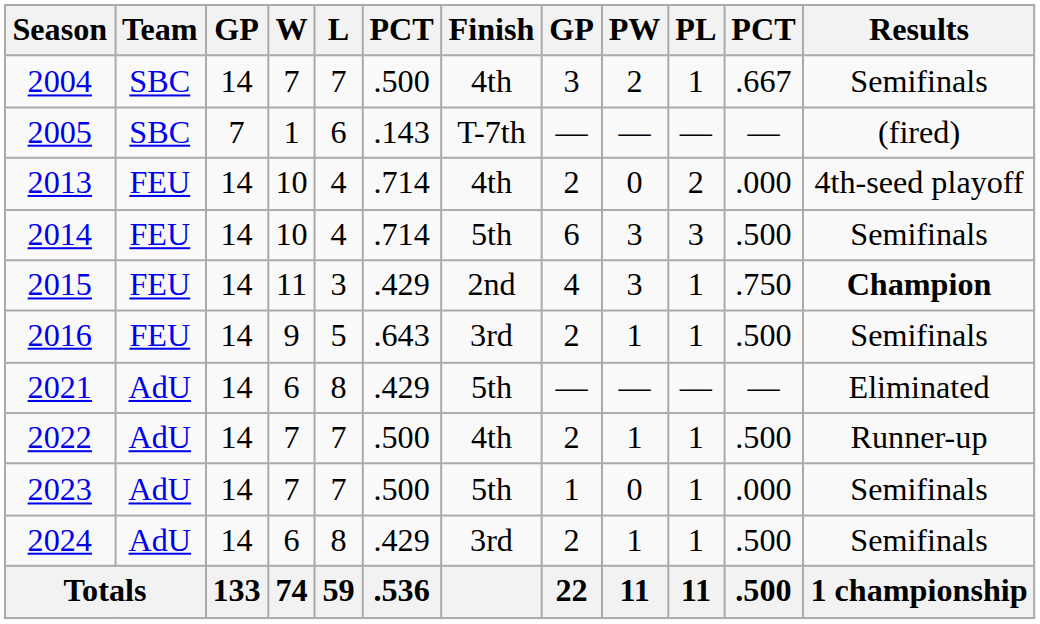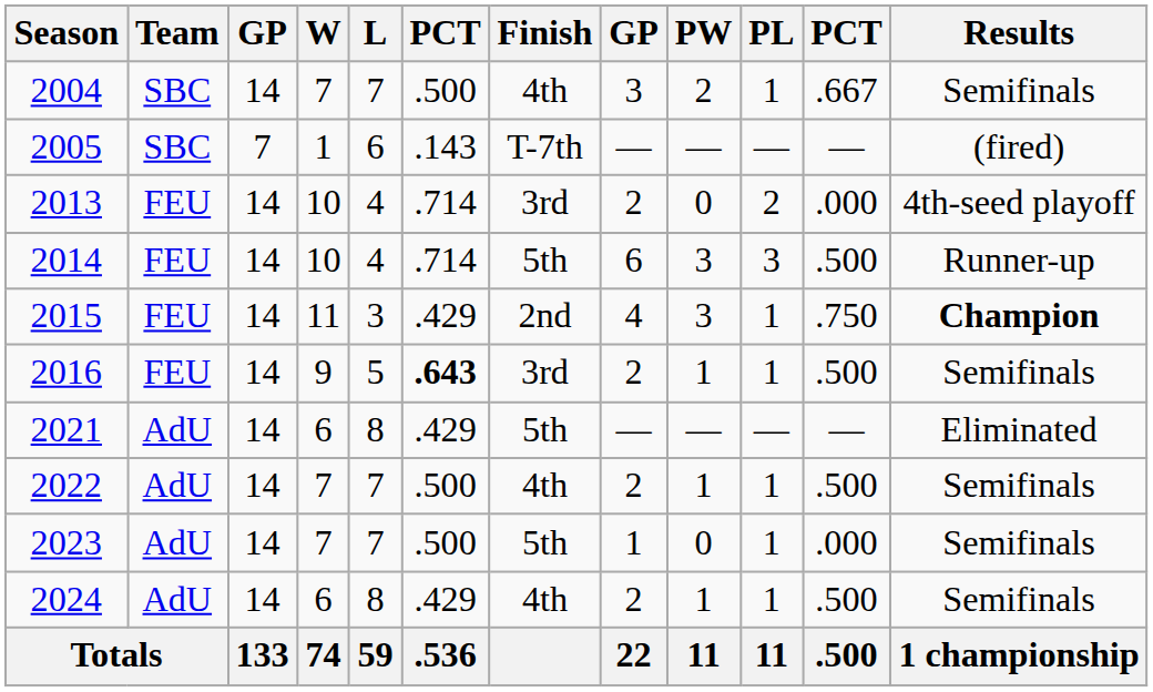 <table class=wikitable style="text-align:center">
 <tr>
 <th>Season</th>
 <th>Team</th>
 <th>GP</th>
 <th>W</th>
 <th>L</th>
 <th>PCT</th>
 <th>Finish</th>
 <th>GP</th>
 <th>PW</th>
 <th>PL</th>
 <th>PCT</th>
 <th>Results</th>
 </tr>
 <tr>
 <td><a href='#'>2004</a></td>
 <td><a href='#'>SBC</a></td>
 <td>14</td>
 <td>7</td>
 <td>7</td>
 <td>.500</td>
 <td>4th</td>
 <td>3</td>
 <td>2</td>
 <td>1</td>
 <td>.667</td>
 <td>Semifinals</td>
 </tr>
 <tr>
 <td><a href='#'>2005</a></td>
 <td><a href='#'>SBC</a></td>
 <td>7</td>
 <td>1</td>
 <td>6</td>
 <td>.143</td>
 <td>T-7th</td>
 <td>—</td>
 <td>—</td>
 <td>—</td>
 <td>—</td>
 <td>(fired)</td>
 </tr>
 <tr>
 <td><a href='#'>2013</a></td>
 <td><a href='#'>FEU</a></td>
 <td>14</td>
 <td>10</td>
 <td>4</td>
 <td>.714</td>
-<td>4th</td>
+<td>3rd</td>
 <td>2</td>
 <td>0</td>
 <td>2</td>
 <td>.000</td>
 <td>4th-seed playoff</td>
 </tr>
 <tr>
 <td><a href='#'>2014</a></td>
 <td><a href='#'>FEU</a></td>
 <td>14</td>
 <td>10</td>
 <td>4</td>
 <td>.714</td>
 <td>5th</td>
 <td>6</td>
 <td>3</td>
 <td>3</td>
 <td>.500</td>
-<td>Semifinals</td>
+<td>Runner-up</td>
 </tr>
 <tr>
 <td><a href='#'>2015</a></td>
 <td><a href='#'>FEU</a></td>
 <td>14</td>
 <td>11</td>
 <td>3</td>
 <td>.429</td>
 <td>2nd</td>
 <td>4</td>
 <td>3</td>
 <td>1</td>
 <td>.750</td>
 <td><strong>Champion</strong></td>
 </tr>
 <tr>
 <td><a href='#'>2016</a></td>
 <td><a href='#'>FEU</a></td>
 <td>14</td>
 <td>9</td>
 <td>5</td>
-<td>.643</td>
+<td><strong>.643</strong></td>
 <td>3rd</td>
 <td>2</td>
 <td>1</td>
 <td>1</td>
 <td>.500</td>
 <td>Semifinals</td>
 </tr>
 <tr>
 <td><a href='#'>2021</a></td>
 <td><a href='#'>AdU</a></td>
 <td>14</td>
 <td>6</td>
 <td>8</td>
 <td>.429</td>
 <td>5th</td>
 <td>—</td>
 <td>—</td>
 <td>—</td>
 <td>—</td>
 <td>Eliminated</td>
 </tr>
 <tr>
 <td><a href='#'>2022</a></td>
 <td><a href='#'>AdU</a></td>
 <td>14</td>
 <td>7</td>
 <td>7</td>
 <td>.500</td>
 <td>4th</td>
 <td>2</td>
 <td>1</td>
 <td>1</td>
 <td>.500</td>
-<td>Runner-up</td>
+<td>Semifinals</td>
 </tr>
 <tr>
 <td><a href='#'>2023</a></td>
 <td><a href='#'>AdU</a></td>
 <td>14</td>
 <td>7</td>
 <td>7</td>
 <td>.500</td>
 <td>5th</td>
 <td>1</td>
 <td>0</td>
 <td>1</td>
 <td>.000</td>
 <td>Semifinals</td>
 </tr>
 <tr>
 <td><a href='#'>2024</a></td>
 <td><a href='#'>AdU</a></td>
 <td>14</td>
 <td>6</td>
 <td>8</td>
 <td>.429</td>
-<td>3rd</td>
+<td>4th</td>
 <td>2</td>
 <td>1</td>
 <td>1</td>
 <td>.500</td>
 <td>Semifinals</td>
 </tr>
 <tr>
 <th colspan="2">Totals</th>
 <th>133</th>
 <th>74</th>
 <th>59</th>
 <th>.536</th>
 <th></th>
 <th>22</th>
 <th>11</th>
 <th>11</th>
 <th>.500</th>
 <th>1 championship</th>
 </tr>
 </table>
